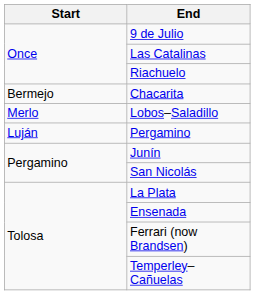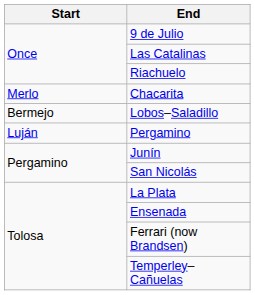 <table class="wikitable sortable">
 <tr>
 <th width=150px>Start</th>
 <th width=150px>End</th>
 </tr>
 <tr>
 <td rowspan=3><a href='#'>Once</a></td>
 <td><a href='#'>9 de Julio</a></td>
 </tr>
 <tr>
 <td><a href='#'>Las Catalinas</a></td>
 </tr>
 <tr>
 <td><a href='#'>Riachuelo</a></td>
 </tr>
 <tr>
-<td>Bermejo</td>
+<td><a href='#'>Merlo</a></td>
 <td><a href='#'>Chacarita</a></td>
 </tr>
 <tr>
-<td><a href='#'>Merlo</a></td>
+<td>Bermejo</td>
 <td><a href='#'>Lobos</a>–<a href='#'>Saladillo</a></td>
 </tr>
 <tr>
 <td><a href='#'>Luján</a></td>
 <td><a href='#'>Pergamino</a></td>
 </tr>
 <tr>
 <td rowspan=2>Pergamino</td>
 <td><a href='#'>Junín</a></td>
 </tr>
 <tr>
 <td><a href='#'>San Nicolás</a></td>
 </tr>
 <tr>
 <td rowspan=4>Tolosa</td>
 <td><a href='#'>La Plata</a></td>
 </tr>
 <tr>
 <td><a href='#'>Ensenada</a></td>
 </tr>
 <tr>
 <td>Ferrari (now <a href='#'>Brandsen</a>)</td>
 </tr>
 <tr>
 <td><a href='#'>Temperley</a>–<a href='#'>Cañuelas</a></td>
 </tr>
 </table>
